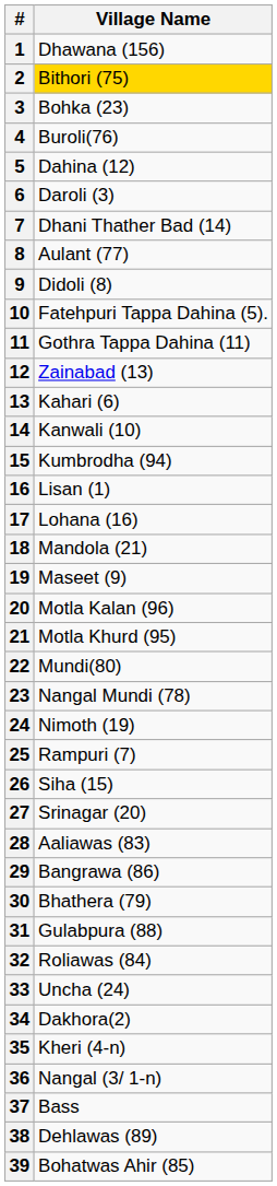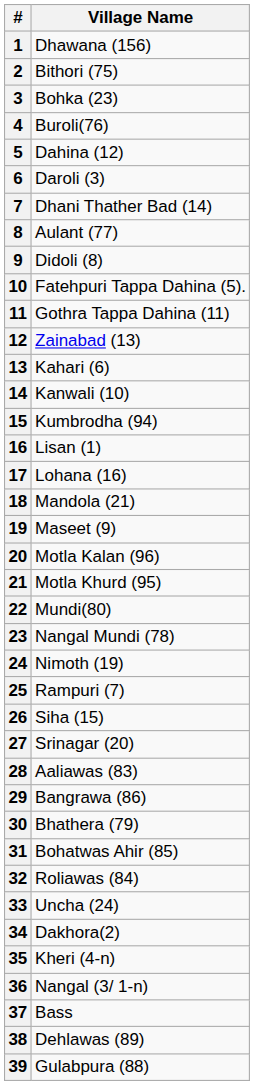 <table class="wikitable">
 <tr>
 <th>#</th>
 <th>Village Name</th>
 </tr>
 <tr>
 <th>1</th>
 <td>Dhawana (156)</td>
 </tr>
 <tr>
 <th>2</th>
-<td style="background: gold;">Bithori (75)</td>
+<td>Bithori (75)</td>
 </tr>
 <tr>
 <th>3</th>
 <td>Bohka (23)</td>
 </tr>
 <tr>
 <th>4</th>
 <td>Buroli(76)</td>
 </tr>
 <tr>
 <th>5</th>
 <td>Dahina (12)</td>
 </tr>
 <tr>
 <th>6</th>
 <td>Daroli (3)</td>
 </tr>
 <tr>
 <th>7</th>
 <td>Dhani Thather Bad (14)</td>
 </tr>
 <tr>
 <th>8</th>
 <td>Aulant (77)</td>
 </tr>
 <tr>
 <th>9</th>
 <td>Didoli (8)</td>
 </tr>
 <tr>
 <th>10</th>
 <td>Fatehpuri Tappa Dahina (5).</td>
 </tr>
 <tr>
 <th>11</th>
 <td>Gothra Tappa Dahina (11)</td>
 </tr>
 <tr>
 <th>12</th>
 <td><a href='#'>Zainabad</a> (13)</td>
 </tr>
 <tr>
 <th>13</th>
 <td>Kahari (6)</td>
 </tr>
 <tr>
 <th>14</th>
 <td>Kanwali (10)</td>
 </tr>
 <tr>
 <th>15</th>
 <td>Kumbrodha (94)</td>
 </tr>
 <tr>
 <th>16</th>
 <td>Lisan (1)</td>
 </tr>
 <tr>
 <th>17</th>
 <td>Lohana (16)</td>
 </tr>
 <tr>
 <th>18</th>
 <td>Mandola (21)</td>
 </tr>
 <tr>
 <th>19</th>
 <td>Maseet (9)</td>
 </tr>
 <tr>
 <th>20</th>
 <td>Motla Kalan (96)</td>
 </tr>
 <tr>
 <th>21</th>
 <td>Motla Khurd (95)</td>
 </tr>
 <tr>
 <th>22</th>
 <td>Mundi(80)</td>
 </tr>
 <tr>
 <th>23</th>
 <td>Nangal Mundi (78)</td>
 </tr>
 <tr>
 <th>24</th>
 <td>Nimoth (19)</td>
 </tr>
 <tr>
 <th>25</th>
 <td>Rampuri (7)</td>
 </tr>
 <tr>
 <th>26</th>
 <td>Siha (15)</td>
 </tr>
 <tr>
 <th>27</th>
 <td>Srinagar (20)</td>
 </tr>
 <tr>
 <th>28</th>
 <td>Aaliawas (83)</td>
 </tr>
 <tr>
 <th>29</th>
 <td>Bangrawa (86)</td>
 </tr>
 <tr>
 <th>30</th>
 <td>Bhathera (79)</td>
 </tr>
 <tr>
 <th>31</th>
-<td>Gulabpura (88)</td>
+<td>Bohatwas Ahir (85)</td>
 </tr>
 <tr>
 <th>32</th>
 <td>Roliawas (84)</td>
 </tr>
 <tr>
 <th>33</th>
 <td>Uncha (24)</td>
 </tr>
 <tr>
 <th>34</th>
 <td>Dakhora(2)</td>
 </tr>
 <tr>
 <th>35</th>
 <td>Kheri (4-n)</td>
 </tr>
 <tr>
 <th>36</th>
 <td>Nangal (3/ 1-n)</td>
 </tr>
 <tr>
 <th>37</th>
 <td>Bass</td>
 </tr>
 <tr>
 <th>38</th>
 <td>Dehlawas (89)</td>
 </tr>
 <tr>
 <th>39</th>
-<td>Bohatwas Ahir (85)</td>
+<td>Gulabpura (88)</td>
 </tr>
 </table>
